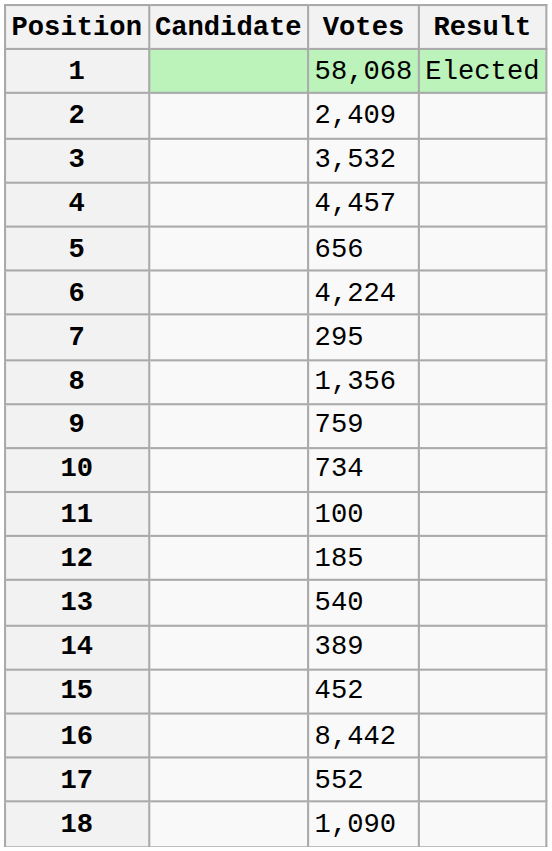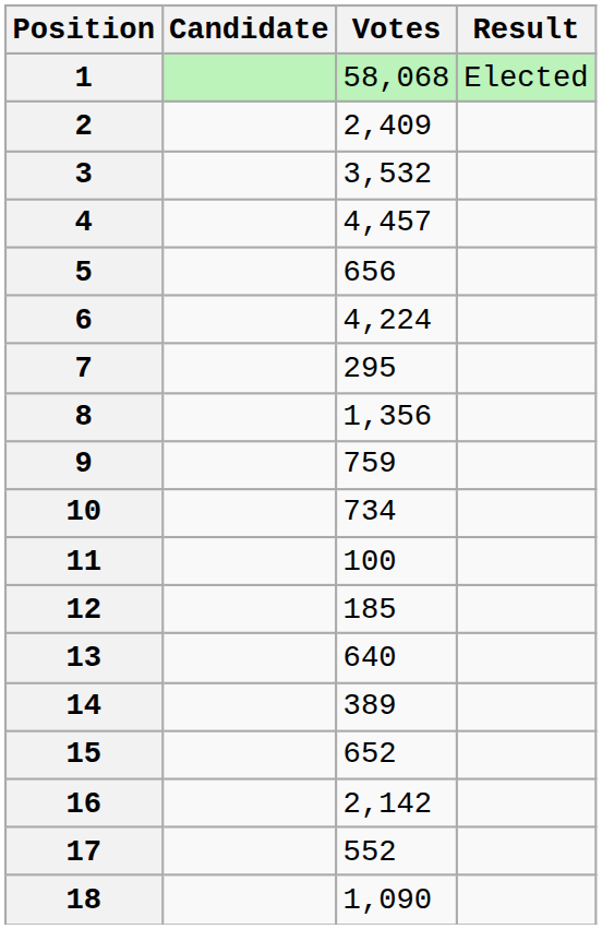 <table class="wikitable sortable col3right">
 <tr>
 <th scope="col">Position</th>
 <th scope="col">Candidate</th>
 <th scope="col">Votes</th>
 <th scope="col">Result</th>
 </tr>
 <tr bgcolor=bbf3bb>
 <th scope="row">1</th>
 <td></td>
 <td>58,068</td>
 <td>Elected</td>
 </tr>
 <tr>
 <th scope="row">2</th>
 <td></td>
 <td>2,409</td>
 <td></td>
 </tr>
 <tr>
 <th scope="row">3</th>
 <td></td>
 <td>3,532</td>
 <td></td>
 </tr>
 <tr>
 <th scope="row">4</th>
 <td></td>
 <td>4,457</td>
 <td></td>
 </tr>
 <tr>
 <th scope="row">5</th>
 <td></td>
 <td>656</td>
 <td></td>
 </tr>
 <tr>
 <th scope="row">6</th>
 <td></td>
 <td>4,224</td>
 <td></td>
 </tr>
 <tr>
 <th scope="row">7</th>
 <td></td>
 <td>295</td>
 <td></td>
 </tr>
 <tr>
 <th scope="row">8</th>
 <td></td>
 <td>1,356</td>
 <td></td>
 </tr>
 <tr>
 <th scope="row">9</th>
 <td></td>
 <td>759</td>
 <td></td>
 </tr>
 <tr>
 <th scope="row">10</th>
 <td></td>
 <td>734</td>
 <td></td>
 </tr>
 <tr>
 <th scope="row">11</th>
 <td></td>
 <td>100</td>
 <td></td>
 </tr>
 <tr>
 <th scope="row">12</th>
 <td></td>
 <td>185</td>
 <td></td>
 </tr>
 <tr>
 <th scope="row">13</th>
 <td></td>
-<td>540</td>
+<td>640</td>
 <td></td>
 </tr>
 <tr>
 <th scope="row">14</th>
 <td></td>
 <td>389</td>
 <td></td>
 </tr>
 <tr>
 <th scope="row">15</th>
 <td></td>
-<td>452</td>
+<td>652</td>
 <td></td>
 </tr>
 <tr>
 <th scope="row">16</th>
 <td></td>
-<td>8,442</td>
+<td>2,142</td>
 <td></td>
 </tr>
 <tr>
 <th scope="row">17</th>
 <td></td>
 <td>552</td>
 <td></td>
 </tr>
 <tr>
 <th scope="row">18</th>
 <td></td>
 <td>1,090</td>
 <td></td>
 </tr>
 </table>
